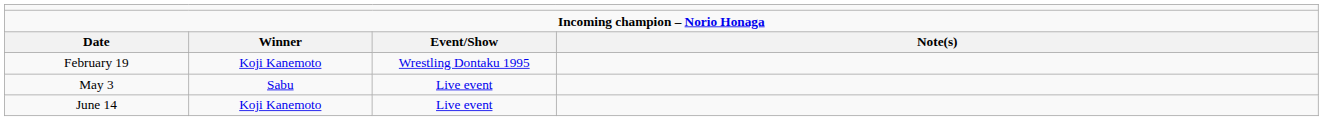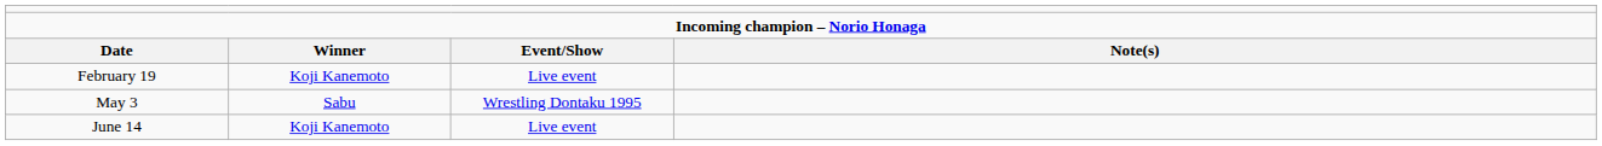 <table class="wikitable" style="text-align:center; width:100%;">
 <tr>
 <td colspan="5"></td>
 </tr>
 <tr>
 <td colspan="5"><strong>Incoming champion – <a href='#'>Norio Honaga</a></strong></td>
 </tr>
 <tr>
 <th width=14%>Date</th>
 <th width=14%>Winner</th>
 <th width=14%>Event/Show</th>
 <th width=58%>Note(s)</th>
 </tr>
 <tr>
 <td>February 19</td>
 <td><a href='#'>Koji Kanemoto</a></td>
-<td><a href='#'>Wrestling Dontaku 1995</a></td>
+<td><a href='#'>Live event</a></td>
 <td align="left"></td>
 </tr>
 <tr>
 <td>May 3</td>
 <td><a href='#'>Sabu</a></td>
-<td><a href='#'>Live event</a></td>
+<td><a href='#'>Wrestling Dontaku 1995</a></td>
 <td align="left"></td>
 </tr>
 <tr>
 <td>June 14</td>
 <td><a href='#'>Koji Kanemoto</a></td>
 <td><a href='#'>Live event</a></td>
 <td align="left"></td>
 </tr>
 </table>
